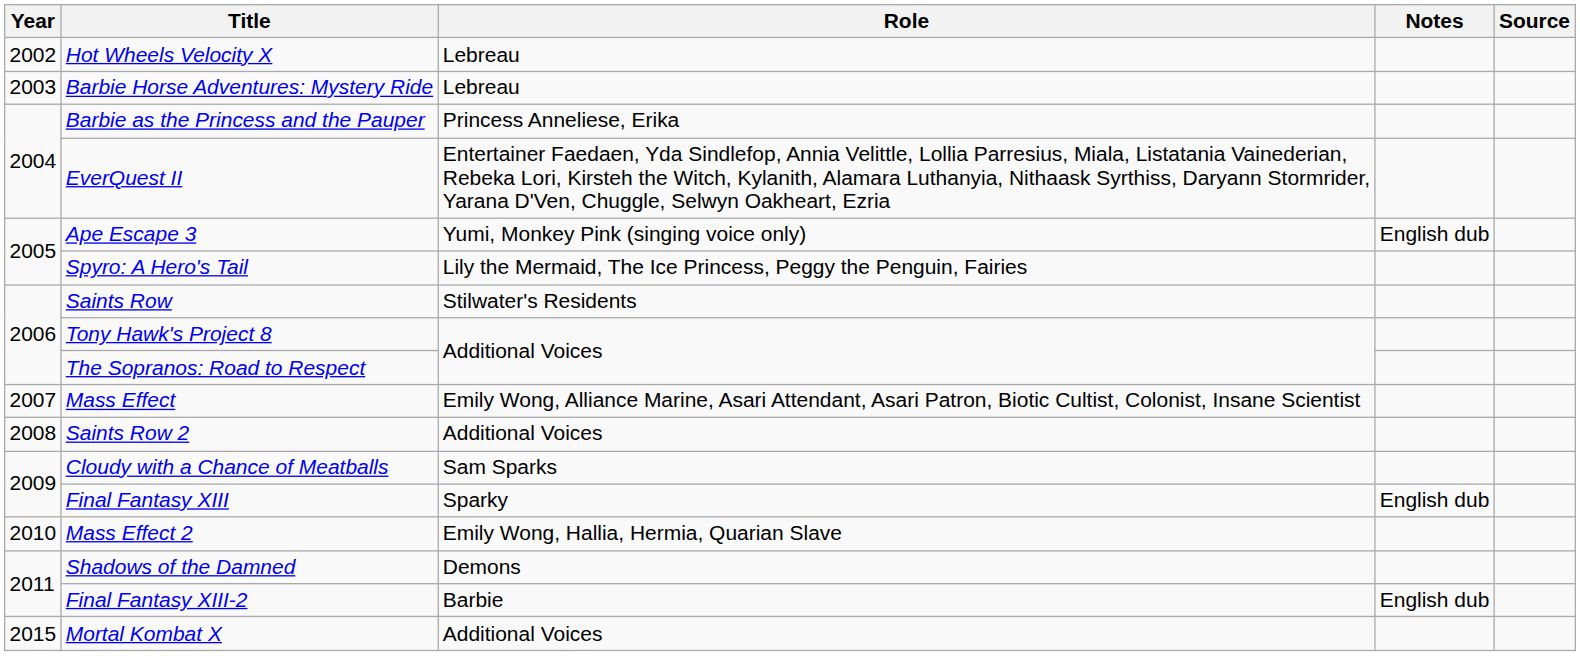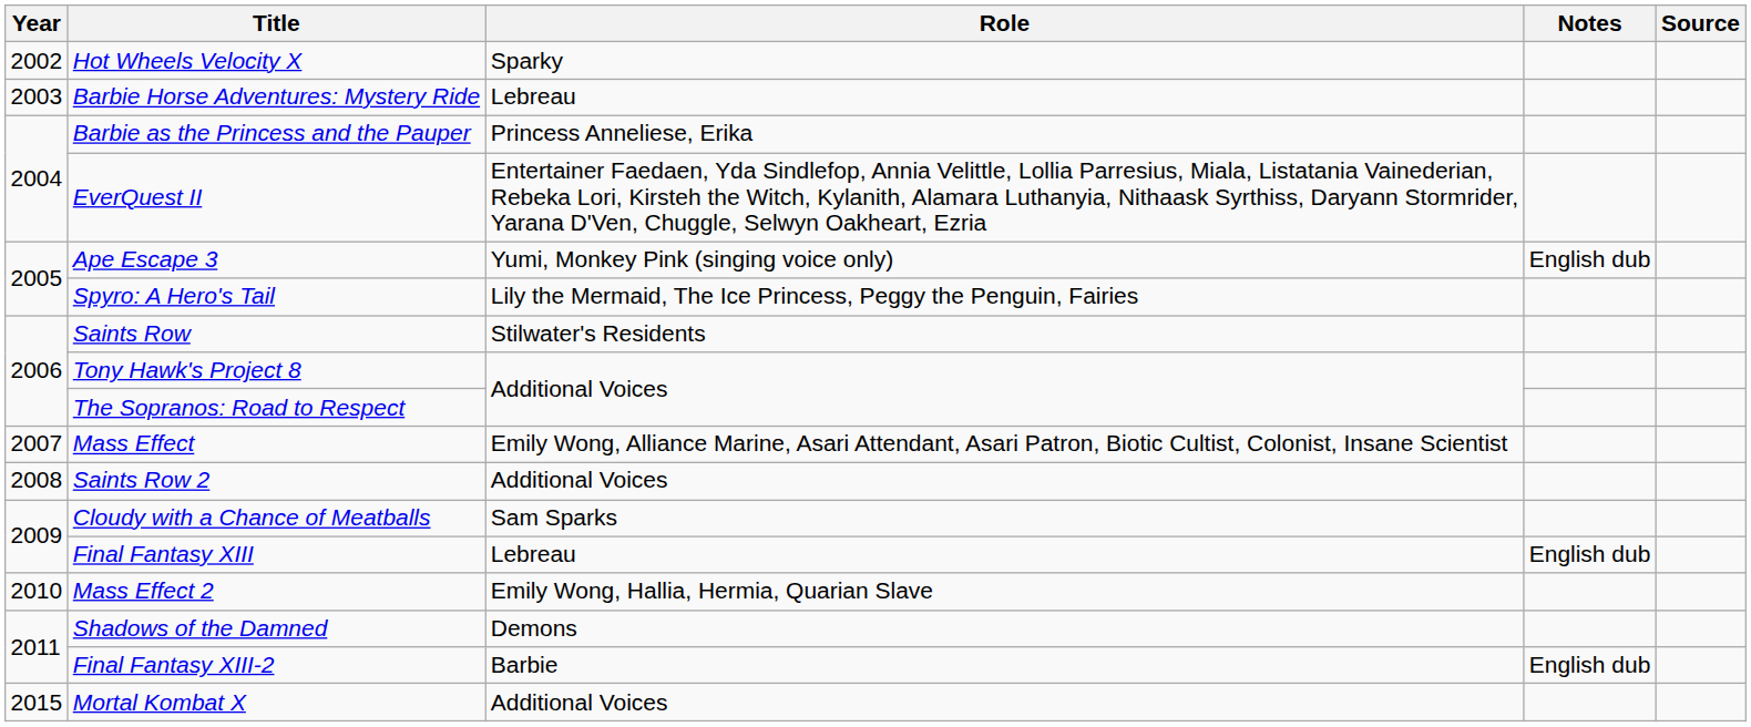 <table class="wikitable sortable">
 <tr>
 <th>Year</th>
 <th>Title</th>
 <th>Role</th>
 <th>Notes</th>
 <th>Source</th>
 </tr>
 <tr>
 <td>2002</td>
 <td><em><a href='#'>Hot Wheels Velocity X</a></em></td>
-<td>Lebreau</td>
+<td>Sparky</td>
 <td></td>
 <td></td>
 </tr>
 <tr>
 <td>2003</td>
 <td><em><a href='#'>Barbie Horse Adventures: Mystery Ride</a></em></td>
 <td>Lebreau</td>
 <td></td>
 <td></td>
 </tr>
 <tr>
 <td rowspan="2">2004</td>
 <td><em><a href='#'>Barbie as the Princess and the Pauper</a></em></td>
 <td>Princess Anneliese, Erika</td>
 <td></td>
 <td></td>
 </tr>
 <tr>
 <td><em><a href='#'>EverQuest II</a></em></td>
 <td>Entertainer Faedaen, Yda Sindlefop, Annia Velittle, Lollia Parresius, Miala, Listatania Vainederian,<br>Rebeka Lori, Kirsteh the Witch, Kylanith, Alamara Luthanyia, Nithaask Syrthiss, Daryann Stormrider,<br>Yarana D'Ven, Chuggle, Selwyn Oakheart, Ezria</td>
 <td></td>
 <td></td>
 </tr>
 <tr>
 <td rowspan="2">2005</td>
 <td><em><a href='#'>Ape Escape 3</a></em></td>
 <td>Yumi, Monkey Pink (singing voice only)</td>
 <td>English dub</td>
 <td></td>
 </tr>
 <tr>
 <td><em><a href='#'>Spyro: A Hero's Tail</a></em></td>
 <td>Lily the Mermaid, The Ice Princess, Peggy the Penguin, Fairies</td>
 <td></td>
 <td></td>
 </tr>
 <tr>
 <td rowspan="3">2006</td>
 <td><em><a href='#'>Saints Row</a></em></td>
 <td>Stilwater's Residents</td>
 <td></td>
 <td></td>
 </tr>
 <tr>
 <td><em><a href='#'>Tony Hawk's Project 8</a></em></td>
 <td rowspan="2">Additional Voices</td>
 <td></td>
 <td></td>
 </tr>
 <tr>
 <td><em><a href='#'>The Sopranos: Road to Respect</a></em></td>
 <td></td>
 <td></td>
 </tr>
 <tr>
 <td>2007</td>
 <td><em><a href='#'>Mass Effect</a></em></td>
 <td>Emily Wong, Alliance Marine, Asari Attendant, Asari Patron, Biotic Cultist, Colonist, Insane Scientist</td>
 <td></td>
 <td></td>
 </tr>
 <tr>
 <td>2008</td>
 <td><em><a href='#'>Saints Row 2</a></em></td>
 <td>Additional Voices</td>
 <td></td>
 <td></td>
 </tr>
 <tr>
 <td rowspan="2">2009</td>
 <td><em><a href='#'>Cloudy with a Chance of Meatballs</a></em></td>
 <td>Sam Sparks</td>
 <td></td>
 <td></td>
 </tr>
 <tr>
 <td><em><a href='#'>Final Fantasy XIII</a></em></td>
-<td>Sparky</td>
+<td>Lebreau</td>
 <td>English dub</td>
 <td></td>
 </tr>
 <tr>
 <td>2010</td>
 <td><em><a href='#'>Mass Effect 2</a></em></td>
 <td>Emily Wong, Hallia, Hermia, Quarian Slave</td>
 <td></td>
 <td></td>
 </tr>
 <tr>
 <td rowspan="2">2011</td>
 <td><em><a href='#'>Shadows of the Damned</a></em></td>
 <td>Demons</td>
 <td></td>
 <td></td>
 </tr>
 <tr>
 <td><em><a href='#'>Final Fantasy XIII-2</a></em></td>
 <td>Barbie</td>
 <td>English dub</td>
 <td></td>
 </tr>
 <tr>
 <td>2015</td>
 <td><em><a href='#'>Mortal Kombat X</a></em></td>
 <td>Additional Voices</td>
 <td></td>
 <td></td>
 </tr>
 </table>
